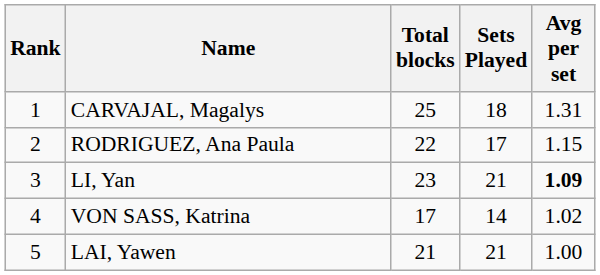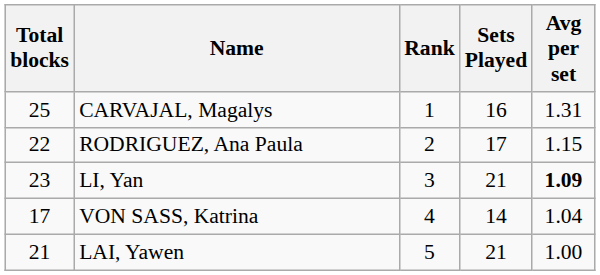 <table class="wikitable" style="margin:0.5em auto;width=480;font-size:90%">
 <tr>
+<th width=35>Total blocks</th>
+<th width=210>Name</th>
 <th width=30>Rank</th>
-<th width=210>Name</th>
-<th width=35>Total blocks</th>
 <th width=35>Sets Played</th>
 <th width=35>Avg per set</th>
 </tr>
 <tr>
+<td align=center>25</td>
+<td> CARVAJAL, Magalys</td>
 <td align=center>1</td>
-<td> CARVAJAL, Magalys</td>
-<td align=center>25</td>
-<td align=center>18</td>
+<td align=center>16</td>
 <td align=center>1.31</td>
 </tr>
 <tr>
+<td align=center>22</td>
+<td> RODRIGUEZ, Ana Paula</td>
 <td align=center>2</td>
-<td> RODRIGUEZ, Ana Paula</td>
-<td align=center>22</td>
 <td align=center>17</td>
 <td align=center>1.15</td>
 </tr>
 <tr>
+<td align=center>23</td>
+<td> LI, Yan</td>
 <td align=center>3</td>
-<td> LI, Yan</td>
-<td align=center>23</td>
 <td align=center>21</td>
 <td align=center><strong>1.09</strong></td>
 </tr>
 <tr>
+<td align=center>17</td>
+<td> VON SASS, Katrina</td>
 <td align=center>4</td>
-<td> VON SASS, Katrina</td>
-<td align=center>17</td>
 <td align=center>14</td>
-<td align=center>1.02</td>
+<td align=center>1.04</td>
 </tr>
 <tr>
+<td align=center>21</td>
+<td> LAI, Yawen</td>
 <td align=center>5</td>
-<td> LAI, Yawen</td>
-<td align=center>21</td>
 <td align=center>21</td>
 <td align=center>1.00</td>
 </tr>
 </table>
